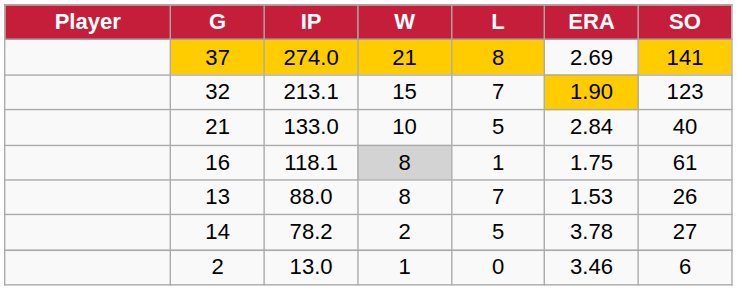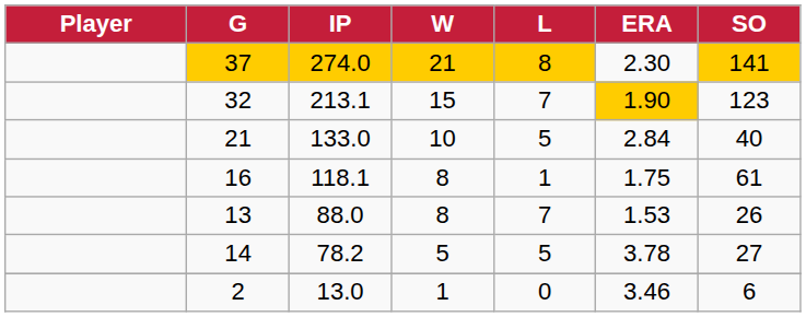 <table class="wikitable sortable">
 <tr>
 <th style="background:#c41e3a;color:white;" width="16%">Player</th>
 <th style="background:#c41e3a;color:white;" width="9%">G</th>
 <th style="background:#c41e3a;color:white;" width="9%">IP</th>
 <th style="background:#c41e3a;color:white;" width="9%">W</th>
 <th style="background:#c41e3a;color:white;" width="9%">L</th>
 <th style="background:#c41e3a;color:white;" width="9%">ERA</th>
 <th style="background:#c41e3a;color:white;" width="9%">SO</th>
 </tr>
 <tr align="center">
 <td></td>
 <td bgcolor=#ffcc00>37</td>
 <td bgcolor=#ffcc00>274.0</td>
 <td bgcolor=#ffcc00>21</td>
 <td bgcolor=#ffcc00>8</td>
-<td>2.69</td>
+<td>2.30</td>
 <td bgcolor=#ffcc00>141</td>
 </tr>
 <tr align="center">
 <td></td>
 <td>32</td>
 <td>213.1</td>
 <td>15</td>
 <td>7</td>
 <td bgcolor=#ffcc00>1.90</td>
 <td>123</td>
 </tr>
 <tr align="center">
 <td></td>
 <td>21</td>
 <td>133.0</td>
 <td>10</td>
 <td>5</td>
 <td>2.84</td>
 <td>40</td>
 </tr>
 <tr align=center>
 <td></td>
 <td>16</td>
 <td>118.1</td>
-<td style="background: lightgrey;">8</td>
+<td>8</td>
 <td>1</td>
 <td>1.75</td>
 <td>61</td>
 </tr>
 <tr align="center">
 <td></td>
 <td>13</td>
 <td>88.0</td>
 <td>8</td>
 <td>7</td>
 <td>1.53</td>
 <td>26</td>
 </tr>
 <tr align=center>
 <td></td>
 <td>14</td>
 <td>78.2</td>
-<td>2</td>
+<td>5</td>
 <td>5</td>
 <td>3.78</td>
 <td>27</td>
 </tr>
 <tr align="center">
 </tr>
 <tr align="center">
 <td></td>
 <td>2</td>
 <td>13.0</td>
 <td>1</td>
 <td>0</td>
 <td>3.46</td>
 <td>6</td>
 </tr>
 </table>
